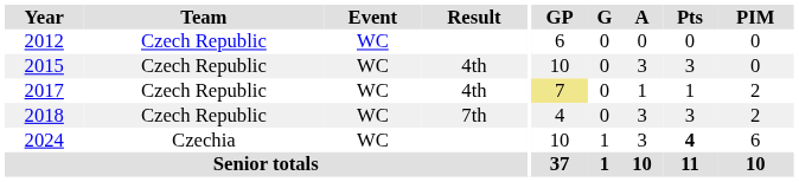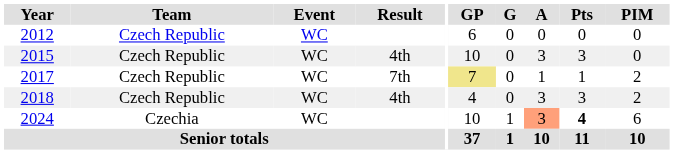 <table border="0" cellpadding="1" cellspacing="0" ID="Table3" style="text-align:center; width:40em">
 <tr ALIGN="center" bgcolor="#e0e0e0">
 <th>Year</th>
 <th>Team</th>
 <th>Event</th>
 <th>Result</th>
 <th rowspan="99" bgcolor="#ffffff"></th>
 <th>GP</th>
 <th>G</th>
 <th>A</th>
 <th>Pts</th>
 <th>PIM</th>
 </tr>
 <tr>
 <td><a href='#'>2012</a></td>
 <td><a href='#'>Czech Republic</a></td>
 <td><a href='#'>WC</a></td>
 <td></td>
 <td>6</td>
 <td>0</td>
 <td>0</td>
 <td>0</td>
 <td>0</td>
 </tr>
 <tr bgcolor="#f0f0f0">
 <td><a href='#'>2015</a></td>
 <td>Czech Republic</td>
 <td>WC</td>
 <td>4th</td>
 <td>10</td>
 <td>0</td>
 <td>3</td>
 <td>3</td>
 <td>0</td>
 </tr>
 <tr>
 <td><a href='#'>2017</a></td>
 <td>Czech Republic</td>
 <td>WC</td>
-<td>4th</td>
+<td>7th</td>
 <td style="background: khaki;">7</td>
 <td>0</td>
 <td>1</td>
 <td>1</td>
 <td>2</td>
 </tr>
 <tr bgcolor="#f0f0f0">
 <td><a href='#'>2018</a></td>
 <td>Czech Republic</td>
 <td>WC</td>
-<td>7th</td>
+<td>4th</td>
 <td>4</td>
 <td>0</td>
 <td>3</td>
 <td>3</td>
 <td>2</td>
 </tr>
 <tr>
 <td><a href='#'>2024</a></td>
 <td>Czechia</td>
 <td>WC</td>
 <td></td>
 <td>10</td>
 <td>1</td>
-<td>3</td>
+<td style="background: lightsalmon;">3</td>
 <td><strong>4</strong></td>
 <td>6</td>
 </tr>
 <tr bgcolor="#e0e0e0">
 <th colspan="4">Senior totals</th>
 <th>37</th>
 <th>1</th>
 <th>10</th>
 <th>11</th>
 <th>10</th>
 </tr>
 </table>
